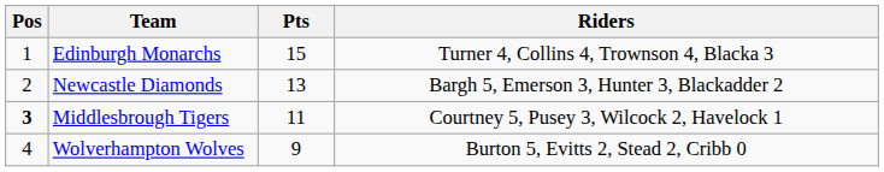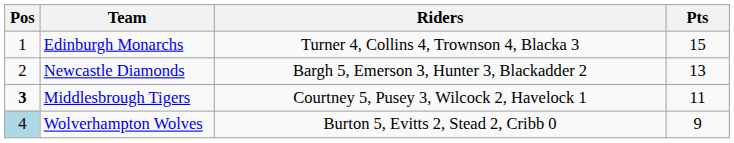 <table class=wikitable style="font-size:93%;">
 <tr>
 <th width=25px>Pos</th>
 <th width=150px>Team</th>
+<th width=400px>Riders</th>
 <th width=50px>Pts</th>
-<th width=400px>Riders</th>
 </tr>
 <tr align=center>
 <td>1</td>
 <td align=left><a href='#'>Edinburgh Monarchs</a></td>
+<td>Turner 4, Collins 4, Trownson 4, Blacka 3</td>
 <td>15</td>
-<td>Turner 4, Collins 4, Trownson 4, Blacka 3</td>
 </tr>
 <tr align=center>
 <td>2</td>
 <td align=left><a href='#'>Newcastle Diamonds</a></td>
+<td>Bargh 5, Emerson 3, Hunter 3, Blackadder 2</td>
 <td>13</td>
-<td>Bargh 5, Emerson 3, Hunter 3, Blackadder 2</td>
 </tr>
 <tr align=center>
 <td><strong>3</strong></td>
 <td align=left><a href='#'>Middlesbrough Tigers</a></td>
+<td>Courtney 5, Pusey 3, Wilcock 2, Havelock 1</td>
 <td>11</td>
-<td>Courtney 5, Pusey 3, Wilcock 2, Havelock 1</td>
 </tr>
 <tr align=center>
-<td>4</td>
+<td style="background: lightblue;">4</td>
 <td align=left><a href='#'>Wolverhampton Wolves</a></td>
+<td>Burton 5, Evitts 2, Stead 2, Cribb 0</td>
 <td>9</td>
-<td>Burton 5, Evitts 2, Stead 2, Cribb 0</td>
 </tr>
 </table>
